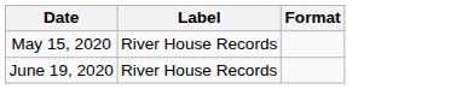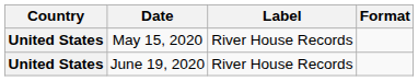 <table class="wikitable plainrowheaders" style="text-align:center;">
 <tr>
+<th>Country</th>
 <th>Date</th>
 <th>Label</th>
 <th>Format</th>
 </tr>
 <tr>
+<th scope="row">United States</th>
 <td>May 15, 2020</td>
 <td>River House Records</td>
 <td></td>
 </tr>
 <tr>
+<th scope="row">United States</th>
 <td>June 19, 2020</td>
 <td>River House Records</td>
 <td></td>
 </tr>
 </table>
